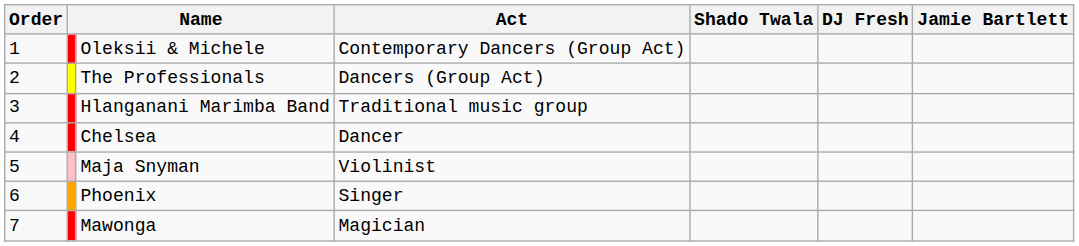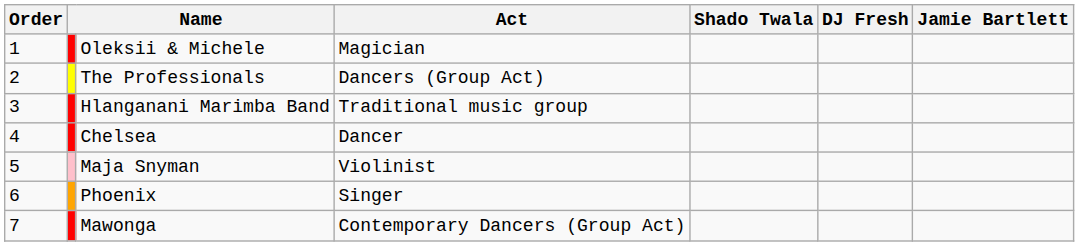 <table class="wikitable sortable">
 <tr>
 <th>Order</th>
 <th colspan=2>Name</th>
 <th>Act</th>
 <th>Shado Twala</th>
 <th>DJ Fresh</th>
 <th>Jamie Bartlett</th>
 </tr>
 <tr>
 <td>1</td>
 <td style="background:red"></td>
 <td>Oleksii & Michele </td>
-<td>Contemporary Dancers (Group Act)</td>
+<td>Magician</td>
 <td></td>
 <td></td>
 <td></td>
 </tr>
 <tr>
 <td>2</td>
 <td style="background:yellow"></td>
 <td>The Professionals</td>
 <td>Dancers (Group Act)</td>
 <td></td>
 <td></td>
 <td></td>
 </tr>
 <tr>
 <td>3</td>
 <td style="background:red"></td>
 <td>Hlanganani Marimba Band</td>
 <td>Traditional music group</td>
 <td></td>
 <td></td>
 <td></td>
 </tr>
 <tr>
 <td>4</td>
 <td style="background:red"></td>
 <td>Chelsea</td>
 <td>Dancer</td>
 <td></td>
 <td></td>
 <td></td>
 </tr>
 <tr>
 <td>5</td>
 <td style="background:pink"></td>
 <td>Maja Snyman</td>
 <td>Violinist</td>
 <td></td>
 <td></td>
 <td></td>
 </tr>
 <tr>
 <td>6</td>
 <td style="background:orange"></td>
 <td>Phoenix</td>
 <td>Singer</td>
 <td></td>
 <td></td>
 <td></td>
 </tr>
 <tr>
 <td>7</td>
 <td style="background:red"></td>
 <td>Mawonga</td>
-<td>Magician</td>
+<td>Contemporary Dancers (Group Act)</td>
 <td></td>
 <td></td>
 <td></td>
 </tr>
 </table>
